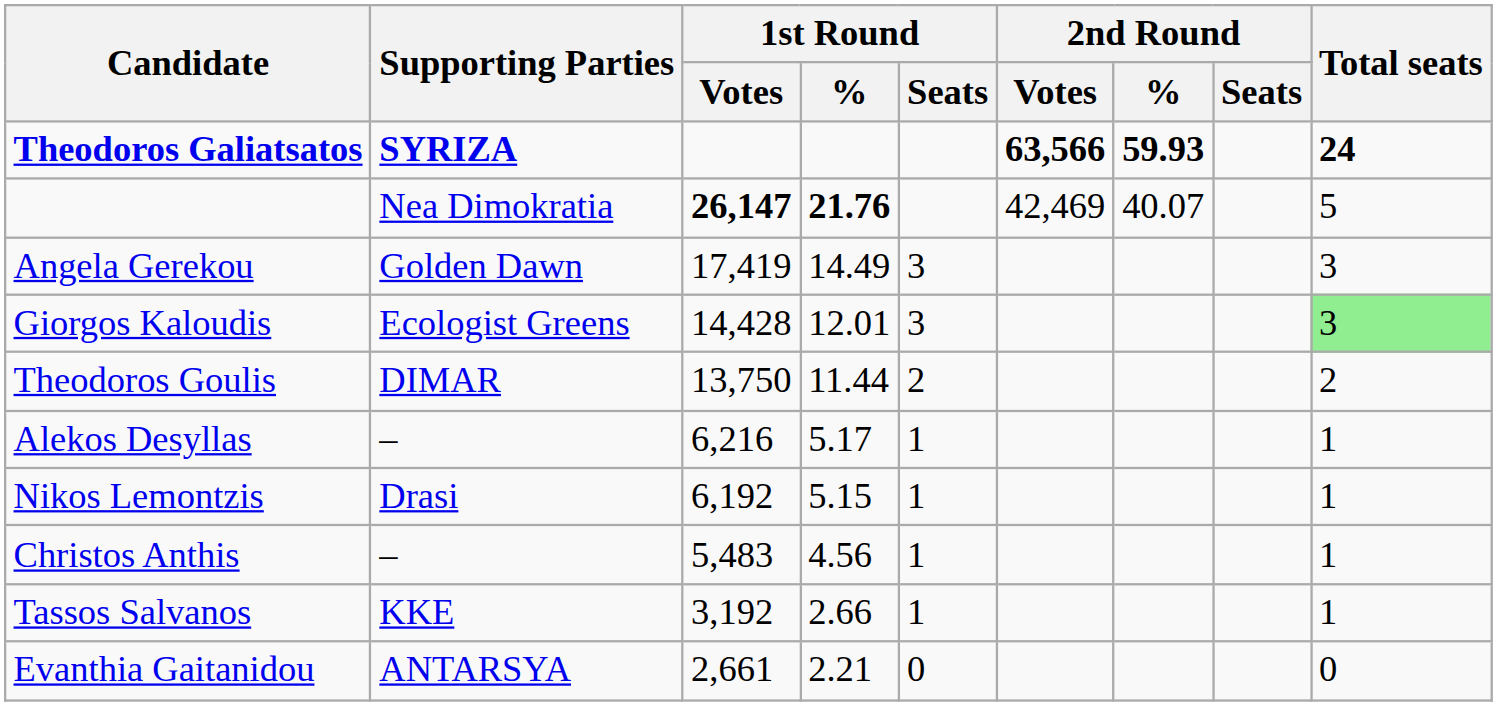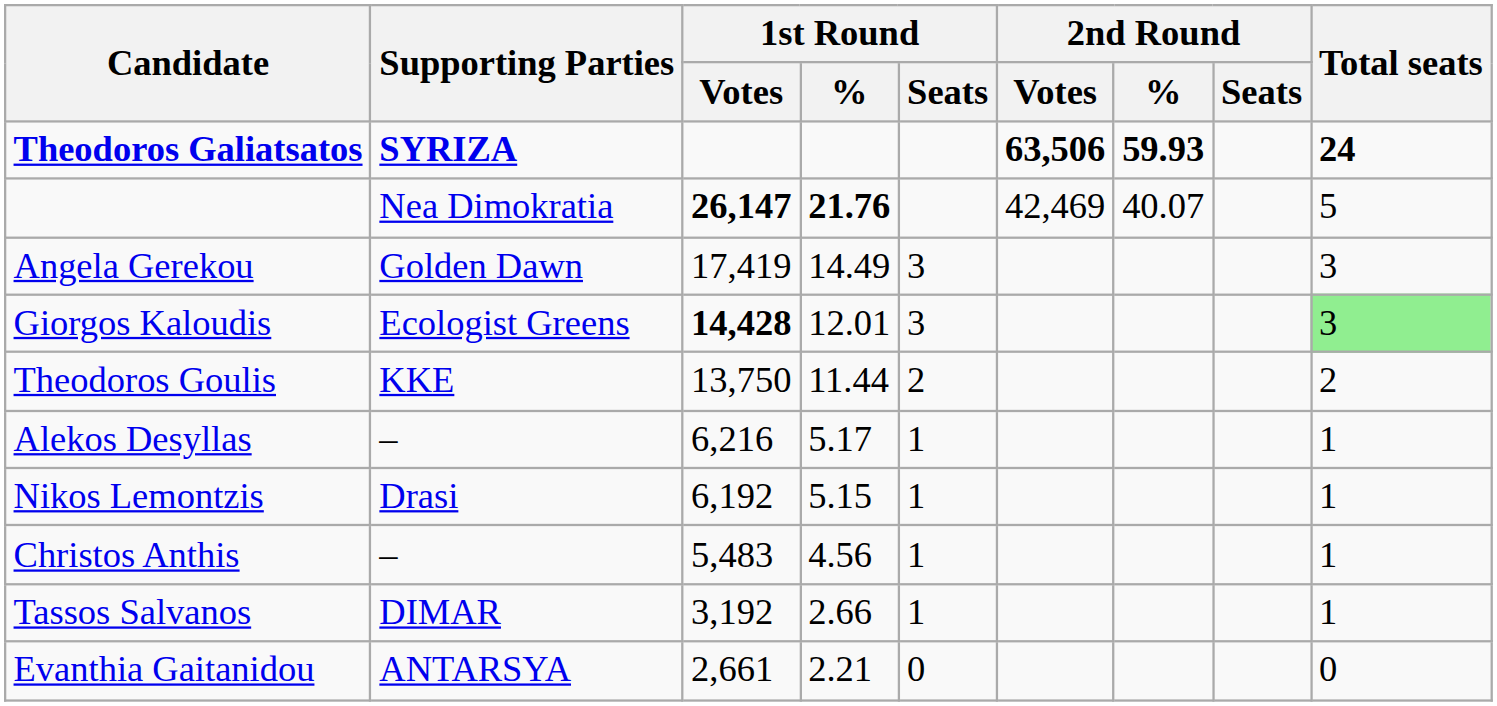 <table class=wikitable>
 <tr>
 <th rowspan=2>Candidate</th>
 <th rowspan=2>Supporting Parties</th>
 <th colspan=3>1st Round</th>
 <th colspan=3>2nd Round</th>
 <th rowspan=2>Total seats</th>
 </tr>
 <tr>
 <th>Votes</th>
 <th>%</th>
 <th>Seats</th>
 <th>Votes</th>
 <th>%</th>
 <th>Seats</th>
 </tr>
 <tr style="font-weight: bold">
 <td><a href='#'>Theodoros Galiatsatos</a></td>
 <td><a href='#'>SYRIZA</a></td>
 <td></td>
 <td></td>
 <td></td>
-<td>63,566</td>
+<td>63,506</td>
 <td>59.93</td>
 <td></td>
 <td>24</td>
 </tr>
 <tr>
 <td></td>
 <td><a href='#'>Nea Dimokratia</a></td>
 <td><strong>26,147</strong></td>
 <td><strong>21.76</strong></td>
 <td><strong> </strong></td>
 <td>42,469</td>
 <td>40.07</td>
 <td></td>
 <td>5</td>
 </tr>
 <tr>
 <td><a href='#'>Angela Gerekou</a></td>
 <td><a href='#'>Golden Dawn</a></td>
 <td>17,419</td>
 <td>14.49</td>
 <td>3</td>
 <td></td>
 <td></td>
 <td></td>
 <td>3</td>
 </tr>
 <tr>
 <td><a href='#'>Giorgos Kaloudis</a></td>
 <td><a href='#'>Ecologist Greens</a></td>
-<td>14,428</td>
+<td><strong>14,428</strong></td>
 <td>12.01</td>
 <td>3</td>
 <td></td>
 <td></td>
 <td></td>
 <td style="background: lightgreen;">3</td>
 </tr>
 <tr>
 <td><a href='#'>Theodoros Goulis</a></td>
-<td><a href='#'>DIMAR</a></td>
+<td><a href='#'>KKE</a></td>
 <td>13,750</td>
 <td>11.44</td>
 <td>2</td>
 <td></td>
 <td></td>
 <td></td>
 <td>2</td>
 </tr>
 <tr>
 <td><a href='#'>Alekos Desyllas</a></td>
 <td>–</td>
 <td>6,216</td>
 <td>5.17</td>
 <td>1</td>
 <td></td>
 <td></td>
 <td></td>
 <td>1</td>
 </tr>
 <tr>
 <td><a href='#'>Nikos Lemontzis</a></td>
 <td><a href='#'>Drasi</a></td>
 <td>6,192</td>
 <td>5.15</td>
 <td>1</td>
 <td></td>
 <td></td>
 <td></td>
 <td>1</td>
 </tr>
 <tr>
 <td><a href='#'>Christos Anthis</a></td>
 <td>–</td>
 <td>5,483</td>
 <td>4.56</td>
 <td>1</td>
 <td></td>
 <td></td>
 <td></td>
 <td>1</td>
 </tr>
 <tr>
 <td><a href='#'>Tassos Salvanos</a></td>
-<td><a href='#'>KKE</a></td>
+<td><a href='#'>DIMAR</a></td>
 <td>3,192</td>
 <td>2.66</td>
 <td>1</td>
 <td></td>
 <td></td>
 <td></td>
 <td>1</td>
 </tr>
 <tr>
 <td><a href='#'>Evanthia Gaitanidou</a></td>
 <td><a href='#'>ANTARSYA</a></td>
 <td>2,661</td>
 <td>2.21</td>
 <td>0</td>
 <td></td>
 <td></td>
 <td></td>
 <td>0</td>
 </tr>
 </table>
